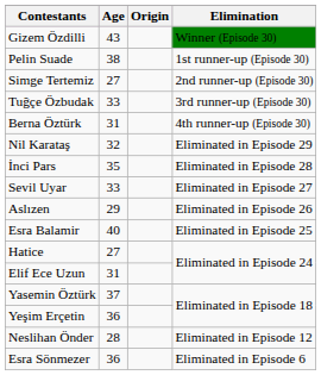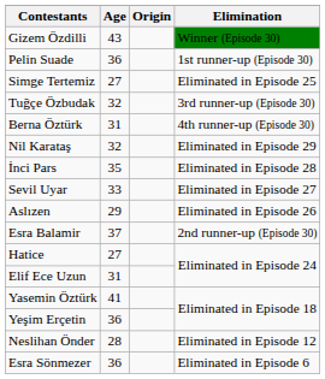 <table class="wikitable">
 <tr style="background-color:#ADD8E6">
 </tr>
 <tr style="background-color:#FFCCFF">
 <th>Contestants</th>
 <th>Age</th>
 <th>Origin</th>
 <th>Elimination</th>
 </tr>
 <tr>
 <td>Gizem Özdilli</td>
 <td style="text-align:center">43</td>
 <td></td>
 <td style="background:green;">Winner <small>(Episode 30)</small><br></td>
 </tr>
 <tr>
 <td>Pelin Suade</td>
-<td style="text-align:center">38</td>
+<td style="text-align:center">36</td>
 <td></td>
 <td>1st runner-up <small>(Episode 30)</small><br></td>
 </tr>
 <tr>
 <td>Simge Tertemiz</td>
 <td style="text-align:center">27</td>
 <td></td>
-<td>2nd runner-up <small>(Episode 30)</small><br></td>
+<td>Eliminated in Episode 25</td>
 </tr>
 <tr>
 <td>Tuğçe Özbudak</td>
-<td style="text-align:center">33</td>
+<td style="text-align:center">32</td>
 <td></td>
 <td>3rd runner-up <small>(Episode 30)</small><br></td>
 </tr>
 <tr>
 <td>Berna Öztürk</td>
 <td style="text-align:center">31</td>
 <td></td>
 <td>4th runner-up <small>(Episode 30)</small><br></td>
 </tr>
 <tr>
 <td>Nil Karataş</td>
 <td style="text-align:center">32</td>
 <td></td>
 <td>Eliminated in Episode 29</td>
 </tr>
 <tr>
 <td>İnci Pars</td>
 <td style="text-align:center">35</td>
 <td></td>
 <td>Eliminated in Episode 28</td>
 </tr>
 <tr>
 <td>Sevil Uyar</td>
 <td style="text-align:center">33</td>
 <td></td>
 <td>Eliminated in Episode 27</td>
 </tr>
 <tr>
 <td>Aslızen</td>
 <td style="text-align:center">29</td>
 <td></td>
 <td>Eliminated in Episode 26</td>
 </tr>
 <tr>
 <td>Esra Balamir</td>
-<td style="text-align:center">40</td>
+<td style="text-align:center">37</td>
 <td></td>
-<td>Eliminated in Episode 25</td>
+<td>2nd runner-up <small>(Episode 30)</small><br></td>
 </tr>
 <tr>
 <td>Hatice</td>
 <td style="text-align:center">27</td>
 <td></td>
 <td style="text-align:center" rowspan="2">Eliminated in Episode 24</td>
 </tr>
 <tr>
 <td>Elif Ece Uzun</td>
 <td style="text-align:center">31</td>
 <td></td>
 </tr>
 <tr>
 <td>Yasemin Öztürk</td>
-<td style="text-align:center">37</td>
+<td style="text-align:center">41</td>
 <td></td>
 <td style="text-align:center" rowspan="2">Eliminated in Episode 18</td>
 </tr>
 <tr>
 <td>Yeşim Erçetin</td>
 <td style="text-align:center">36</td>
 <td></td>
 </tr>
 <tr>
 <td>Neslihan Önder</td>
 <td style="text-align:center">28</td>
 <td></td>
 <td>Eliminated in Episode 12</td>
 </tr>
 <tr>
 <td>Esra Sönmezer</td>
 <td style="text-align:center">36</td>
 <td></td>
 <td>Eliminated in Episode 6</td>
 </tr>
 </table>
